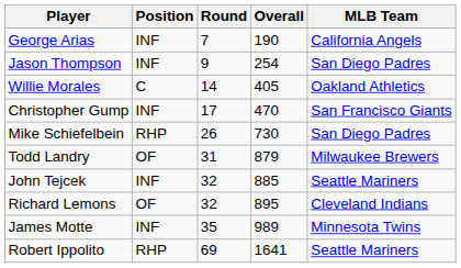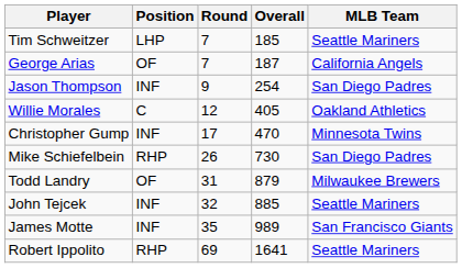 <table class="wikitable">
 <tr>
 <th>Player</th>
 <th>Position</th>
 <th>Round</th>
 <th>Overall</th>
 <th>MLB Team</th>
 </tr>
 <tr>
+<td>Tim Schweitzer</td>
+<td>LHP</td>
+<td>7</td>
+<td>185</td>
+<td><a href='#'>Seattle Mariners</a></td>
+</tr>
+<tr>
 <td><a href='#'>George Arias</a></td>
-<td>INF</td>
+<td>OF</td>
 <td>7</td>
-<td>190</td>
+<td>187</td>
 <td><a href='#'>California Angels</a></td>
 </tr>
 <tr>
 <td><a href='#'>Jason Thompson</a></td>
 <td>INF</td>
 <td>9</td>
 <td>254</td>
 <td><a href='#'>San Diego Padres</a></td>
 </tr>
 <tr>
 <td><a href='#'>Willie Morales</a></td>
 <td>C</td>
-<td>14</td>
+<td>12</td>
 <td>405</td>
 <td><a href='#'>Oakland Athletics</a></td>
 </tr>
 <tr>
 <td>Christopher Gump</td>
 <td>INF</td>
 <td>17</td>
 <td>470</td>
-<td><a href='#'>San Francisco Giants</a></td>
+<td><a href='#'>Minnesota Twins</a></td>
 </tr>
 <tr>
 <td>Mike Schiefelbein</td>
 <td>RHP</td>
 <td>26</td>
 <td>730</td>
 <td><a href='#'>San Diego Padres</a></td>
 </tr>
 <tr>
 <td>Todd Landry</td>
 <td>OF</td>
 <td>31</td>
 <td>879</td>
 <td><a href='#'>Milwaukee Brewers</a></td>
 </tr>
 <tr>
 <td>John Tejcek</td>
 <td>INF</td>
 <td>32</td>
 <td>885</td>
 <td><a href='#'>Seattle Mariners</a></td>
 </tr>
 <tr>
-<td>Richard Lemons</td>
-<td>OF</td>
-<td>32</td>
-<td>895</td>
-<td><a href='#'>Cleveland Indians</a></td>
-</tr>
-<tr>
 <td>James Motte</td>
 <td>INF</td>
 <td>35</td>
 <td>989</td>
-<td><a href='#'>Minnesota Twins</a></td>
+<td><a href='#'>San Francisco Giants</a></td>
 </tr>
 <tr>
 <td>Robert Ippolito</td>
 <td>RHP</td>
 <td>69</td>
 <td>1641</td>
 <td><a href='#'>Seattle Mariners</a></td>
 </tr>
 </table>
